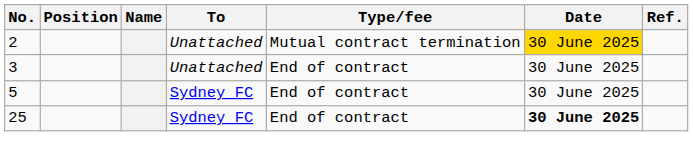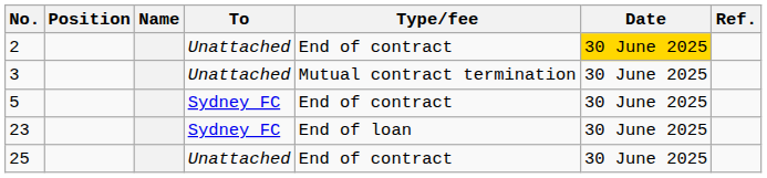 <table class="wikitable plainrowheaders sortable" style="text-align:center; text-align:left">
 <tr>
 <th>No.</th>
 <th>Position</th>
 <th>Name</th>
 <th>To</th>
 <th>Type/fee</th>
 <th>Date</th>
 <th>Ref.</th>
 </tr>
 <tr>
 <td>2</td>
 <td></td>
 <th scope="row"></th>
 <td><em>Unattached</em></td>
-<td>Mutual contract termination</td>
+<td>End of contract</td>
 <td style="background: gold;">30 June 2025</td>
 <td></td>
 </tr>
 <tr>
 <td>3</td>
 <td></td>
 <th scope="row"></th>
 <td><em>Unattached</em></td>
-<td>End of contract</td>
+<td>Mutual contract termination</td>
 <td>30 June 2025</td>
 <td></td>
 </tr>
 <tr>
 <td>5</td>
 <td></td>
 <th scope="row"></th>
 <td><a href='#'>Sydney FC</a></td>
 <td>End of contract</td>
 <td>30 June 2025</td>
 <td></td>
 </tr>
 <tr>
+<td>23</td>
+<td></td>
+<th scope="row"></th>
+<td><a href='#'>Sydney FC</a></td>
+<td>End of loan</td>
+<td>30 June 2025</td>
+<td></td>
+</tr>
+<tr>
 <td>25</td>
 <td></td>
 <th scope="row"></th>
-<td><a href='#'>Sydney FC</a></td>
+<td><em>Unattached</em></td>
 <td>End of contract</td>
-<td><strong>30 June 2025</strong></td>
+<td>30 June 2025</td>
 <td></td>
 </tr>
 </table>
